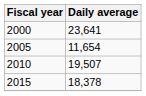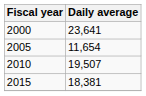 <table class="wikitable">
 <tr>
 <th>Fiscal year</th>
 <th>Daily average</th>
 </tr>
 <tr>
 <td>2000</td>
 <td>23,641</td>
 </tr>
 <tr>
 <td>2005</td>
 <td>11,654</td>
 </tr>
 <tr>
 <td>2010</td>
 <td>19,507</td>
 </tr>
 <tr>
 <td>2015</td>
-<td>18,378</td>
+<td>18,381</td>
 </tr>
 <tr>
 </tr>
 </table>
